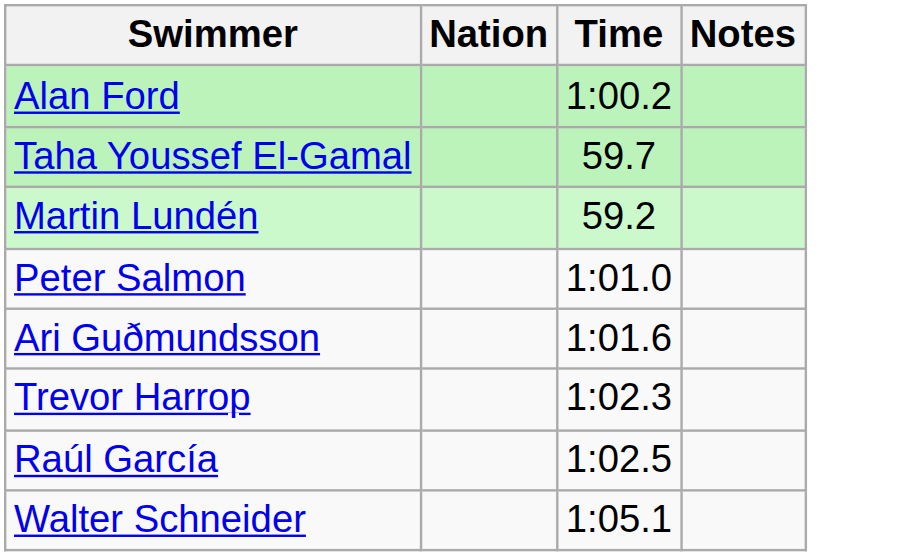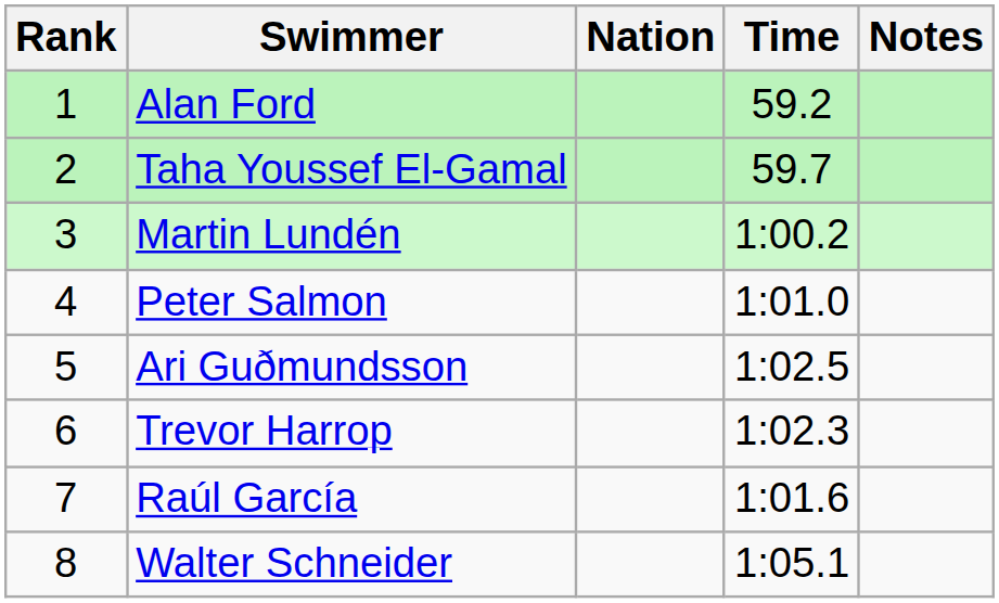 <table class="wikitable sortable" style="text-align:center">
 <tr>
+<th>Rank</th>
 <th>Swimmer</th>
 <th>Nation</th>
 <th>Time</th>
 <th>Notes</th>
 </tr>
 <tr bgcolor=bbf3bb>
+<td>1</td>
 <td align=left><a href='#'>Alan Ford</a></td>
 <td align=left></td>
-<td>1:00.2</td>
+<td data-sort-value=0:59.2>59.2</td>
 <td></td>
 </tr>
 <tr bgcolor=bbf3bb>
+<td>2</td>
 <td align=left><a href='#'>Taha Youssef El-Gamal</a></td>
 <td align=left></td>
 <td data-sort-value=0:59.7>59.7</td>
 <td></td>
 </tr>
 <tr bgcolor=ccf9cc>
+<td>3</td>
 <td align=left><a href='#'>Martin Lundén</a></td>
 <td align=left></td>
-<td data-sort-value=0:59.2>59.2</td>
+<td>1:00.2</td>
 <td></td>
 </tr>
 <tr>
+<td>4</td>
 <td align=left><a href='#'>Peter Salmon</a></td>
 <td align=left></td>
 <td>1:01.0</td>
 <td></td>
 </tr>
 <tr>
+<td>5</td>
 <td align=left><a href='#'>Ari Guðmundsson</a></td>
 <td align=left></td>
-<td>1:01.6</td>
+<td>1:02.5</td>
 <td></td>
 </tr>
 <tr>
+<td>6</td>
 <td align=left><a href='#'>Trevor Harrop</a></td>
 <td align=left></td>
 <td>1:02.3</td>
 <td></td>
 </tr>
 <tr>
+<td>7</td>
 <td align=left><a href='#'>Raúl García</a></td>
 <td align=left></td>
-<td>1:02.5</td>
+<td>1:01.6</td>
 <td></td>
 </tr>
 <tr>
+<td>8</td>
 <td align=left><a href='#'>Walter Schneider</a></td>
 <td align=left></td>
 <td>1:05.1</td>
 <td></td>
 </tr>
 </table>
